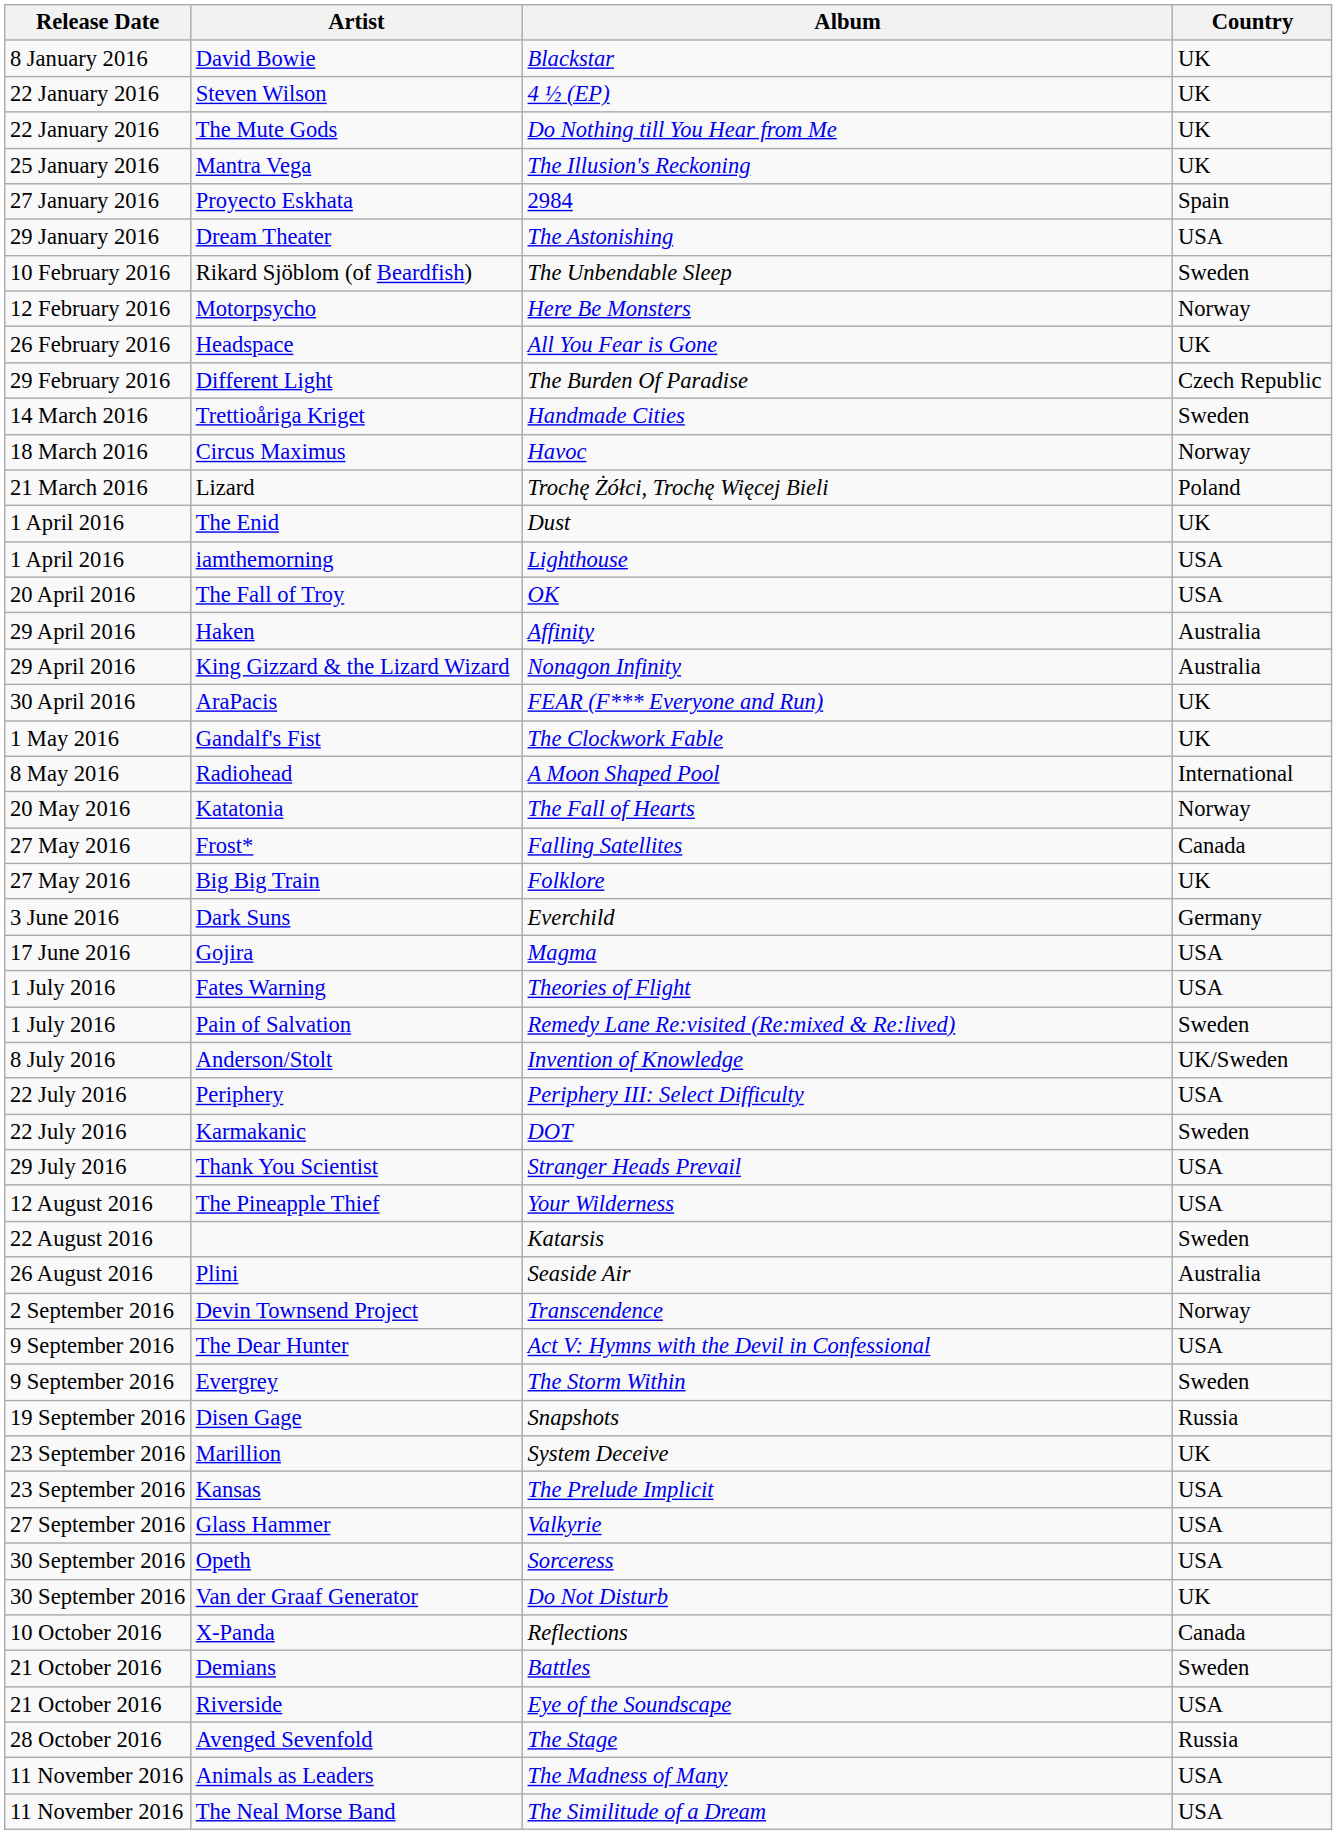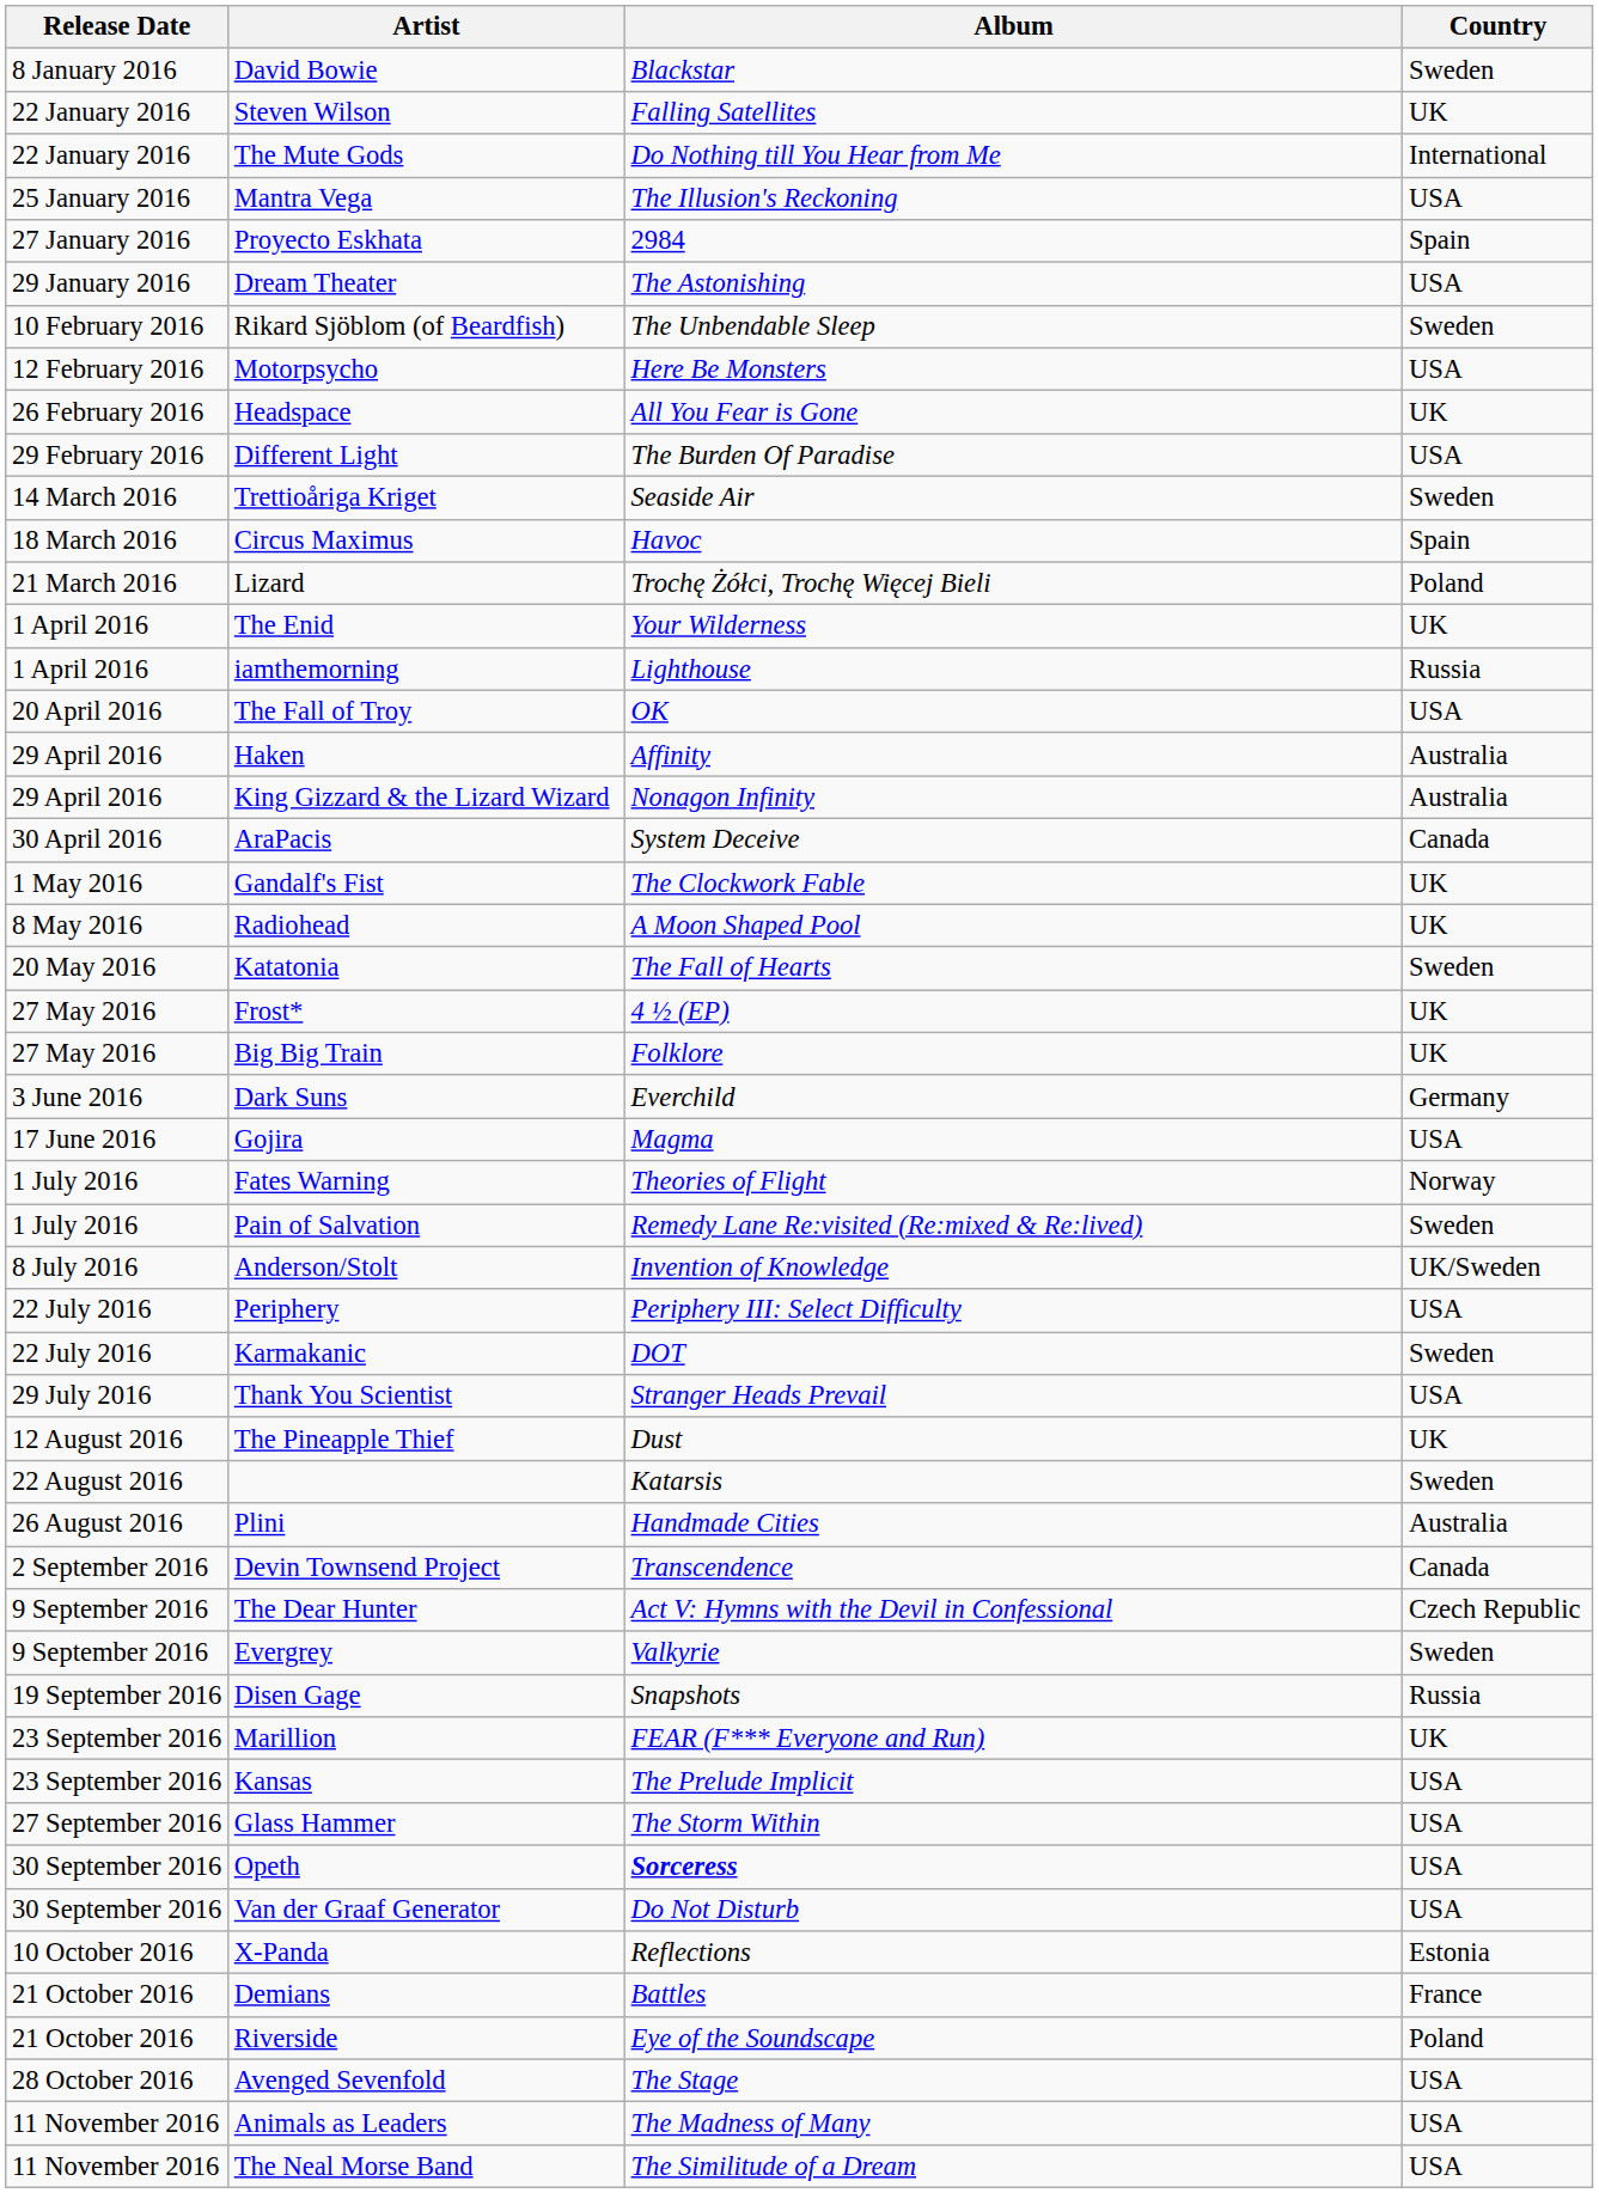 <table class="wikitable center">
 <tr>
 <th align=center width="14%">Release Date</th>
 <th align=center width="25%">Artist</th>
 <th align=center width="49%">Album</th>
 <th align=center width="12%">Country</th>
 </tr>
 <tr>
 <td>8 January 2016</td>
 <td><a href='#'>David Bowie</a></td>
 <td><em><a href='#'>Blackstar</a></em></td>
-<td>UK</td>
+<td>Sweden</td>
 </tr>
 <tr>
 <td>22 January 2016</td>
 <td><a href='#'>Steven Wilson</a></td>
-<td><em><a href='#'>4 ½ (EP)</a></em></td>
+<td><em><a href='#'>Falling Satellites</a></em></td>
 <td>UK</td>
 </tr>
 <tr>
 <td>22 January 2016</td>
 <td><a href='#'>The Mute Gods</a></td>
 <td><em><a href='#'>Do Nothing till You Hear from Me</a></em></td>
-<td>UK</td>
+<td>International</td>
 </tr>
 <tr>
 <td>25 January 2016</td>
 <td><a href='#'>Mantra Vega</a></td>
 <td><em><a href='#'>The Illusion's Reckoning</a></em></td>
-<td>UK</td>
+<td>USA</td>
 </tr>
 <tr>
 <td>27 January 2016</td>
 <td><a href='#'>Proyecto Eskhata</a></td>
 <td><a href='#'>2984</a></td>
 <td>Spain</td>
 </tr>
 <tr>
 <td>29 January 2016</td>
 <td><a href='#'>Dream Theater</a></td>
 <td><em><a href='#'>The Astonishing</a></em></td>
 <td>USA</td>
 </tr>
 <tr>
 <td>10 February 2016</td>
 <td>Rikard Sjöblom (of <a href='#'>Beardfish</a>)</td>
 <td><em>The Unbendable Sleep</em></td>
 <td>Sweden</td>
 </tr>
 <tr>
 <td>12 February 2016</td>
 <td><a href='#'>Motorpsycho</a></td>
 <td><a href='#'><em>Here Be Monsters</em></a></td>
-<td>Norway</td>
+<td>USA</td>
 </tr>
 <tr>
 <td>26 February 2016</td>
 <td><a href='#'>Headspace</a></td>
 <td><em><a href='#'>All You Fear is Gone</a></em></td>
 <td>UK</td>
 </tr>
 <tr>
 <td>29 February 2016</td>
 <td><a href='#'>Different Light</a></td>
 <td><em>The Burden Of Paradise</em></td>
-<td>Czech Republic</td>
+<td>USA</td>
 </tr>
 <tr>
 <td>14 March 2016</td>
 <td><a href='#'>Trettioåriga Kriget</a></td>
-<td><em><a href='#'>Handmade Cities</a></em></td>
+<td><em>Seaside Air</em></td>
 <td>Sweden</td>
 </tr>
 <tr>
 <td>18 March 2016</td>
 <td><a href='#'>Circus Maximus</a></td>
 <td><em><a href='#'>Havoc</a></em></td>
-<td>Norway</td>
+<td>Spain</td>
 </tr>
 <tr>
 <td>21 March 2016</td>
 <td>Lizard</td>
 <td><em>Trochę Żółci, Trochę Więcej Bieli</em></td>
 <td>Poland</td>
 </tr>
 <tr>
 <td>1 April 2016</td>
 <td><a href='#'>The Enid</a></td>
-<td><em>Dust</em></td>
+<td><em><a href='#'>Your Wilderness</a></em></td>
 <td>UK</td>
 </tr>
 <tr>
 <td>1 April 2016</td>
 <td><a href='#'>iamthemorning</a></td>
 <td><em><a href='#'>Lighthouse</a></em></td>
-<td>USA</td>
+<td>Russia</td>
 </tr>
 <tr>
 <td>20 April 2016</td>
 <td><a href='#'>The Fall of Troy</a></td>
 <td><em><a href='#'>OK</a></em></td>
 <td>USA</td>
 </tr>
 <tr>
 <td>29 April 2016</td>
 <td><a href='#'>Haken</a></td>
 <td><em><a href='#'>Affinity</a></em></td>
 <td>Australia</td>
 </tr>
 <tr>
 <td>29 April 2016</td>
 <td><a href='#'>King Gizzard & the Lizard Wizard</a></td>
 <td><em><a href='#'>Nonagon Infinity</a></em></td>
 <td>Australia</td>
 </tr>
 <tr>
 <td>30 April 2016</td>
 <td><a href='#'>AraPacis</a></td>
-<td><em><a href='#'>FEAR (F*** Everyone and Run)</a></em></td>
-<td>UK</td>
+<td><em>System Deceive</em></td>
+<td>Canada</td>
 </tr>
 <tr>
 <td>1 May 2016</td>
 <td><a href='#'>Gandalf's Fist</a></td>
 <td><em><a href='#'>The Clockwork Fable</a></em></td>
 <td>UK</td>
 </tr>
 <tr>
 <td>8 May 2016</td>
 <td><a href='#'>Radiohead</a></td>
 <td><em><a href='#'>A Moon Shaped Pool</a></em></td>
-<td>International</td>
+<td>UK</td>
 </tr>
 <tr>
 <td>20 May 2016</td>
 <td><a href='#'>Katatonia</a></td>
 <td><em><a href='#'>The Fall of Hearts</a></em></td>
-<td>Norway</td>
+<td>Sweden</td>
 </tr>
 <tr>
 <td>27 May 2016</td>
 <td><a href='#'>Frost*</a></td>
-<td><em><a href='#'>Falling Satellites</a></em></td>
-<td>Canada</td>
+<td><em><a href='#'>4 ½ (EP)</a></em></td>
+<td>UK</td>
 </tr>
 <tr>
 <td>27 May 2016</td>
 <td><a href='#'>Big Big Train</a></td>
 <td><em><a href='#'>Folklore</a></em></td>
 <td>UK</td>
 </tr>
 <tr>
 <td>3 June 2016</td>
 <td><a href='#'>Dark Suns</a></td>
 <td><em>Everchild</em></td>
 <td>Germany</td>
 </tr>
 <tr>
 <td>17 June 2016</td>
 <td><a href='#'>Gojira</a></td>
 <td><em><a href='#'>Magma</a></em></td>
 <td>USA</td>
 </tr>
 <tr>
 <td>1 July 2016</td>
 <td><a href='#'>Fates Warning</a></td>
 <td><em><a href='#'>Theories of Flight</a></em></td>
-<td>USA</td>
+<td>Norway</td>
 </tr>
 <tr>
 <td>1 July 2016</td>
 <td><a href='#'>Pain of Salvation</a></td>
 <td><em> <a href='#'>Remedy Lane Re:visited (Re:mixed & Re:lived)</a></em></td>
 <td>Sweden</td>
 </tr>
 <tr>
 <td>8 July 2016</td>
 <td><a href='#'>Anderson/Stolt</a></td>
 <td><em><a href='#'>Invention of Knowledge</a></em></td>
 <td>UK/Sweden</td>
 </tr>
 <tr>
 <td>22 July 2016</td>
 <td><a href='#'>Periphery</a></td>
 <td><em><a href='#'>Periphery III: Select Difficulty</a></em></td>
 <td>USA</td>
 </tr>
 <tr>
 <td>22 July 2016</td>
 <td><a href='#'>Karmakanic</a></td>
 <td><em><a href='#'>DOT</a></em></td>
 <td>Sweden</td>
 </tr>
 <tr>
 <td>29 July 2016</td>
 <td><a href='#'>Thank You Scientist</a></td>
 <td><em><a href='#'>Stranger Heads Prevail</a></em></td>
 <td>USA</td>
 </tr>
 <tr>
 <td>12 August 2016</td>
 <td><a href='#'>The Pineapple Thief</a></td>
-<td><em><a href='#'>Your Wilderness</a></em></td>
-<td>USA</td>
+<td><em>Dust</em></td>
+<td>UK</td>
 </tr>
 <tr>
 <td>22 August 2016</td>
 <td></td>
 <td><em>Katarsis</em></td>
 <td>Sweden</td>
 </tr>
 <tr>
 <td>26 August 2016</td>
 <td><a href='#'>Plini</a></td>
-<td><em>Seaside Air</em></td>
+<td><em><a href='#'>Handmade Cities</a></em></td>
 <td>Australia</td>
 </tr>
 <tr>
 <td>2 September 2016</td>
 <td><a href='#'>Devin Townsend Project</a></td>
 <td><em><a href='#'>Transcendence</a></em></td>
-<td>Norway</td>
+<td>Canada</td>
 </tr>
 <tr>
 <td>9 September 2016</td>
 <td><a href='#'>The Dear Hunter</a></td>
 <td><em><a href='#'>Act V: Hymns with the Devil in Confessional</a></em></td>
-<td>USA</td>
+<td>Czech Republic</td>
 </tr>
 <tr>
 <td>9 September 2016</td>
 <td><a href='#'>Evergrey</a></td>
-<td><a href='#'><em>The Storm Within</em></a></td>
+<td><em><a href='#'>Valkyrie</a></em></td>
 <td>Sweden</td>
 </tr>
 <tr>
 <td>19 September 2016</td>
 <td><a href='#'>Disen Gage</a></td>
 <td><em>Snapshots</em></td>
 <td>Russia</td>
 </tr>
 <tr>
 <td>23 September 2016</td>
 <td><a href='#'>Marillion</a></td>
-<td><em>System Deceive</em></td>
+<td><em><a href='#'>FEAR (F*** Everyone and Run)</a></em></td>
 <td>UK</td>
 </tr>
 <tr>
 <td>23 September 2016</td>
 <td><a href='#'>Kansas</a></td>
 <td><em><a href='#'>The Prelude Implicit</a></em></td>
 <td>USA</td>
 </tr>
 <tr>
 <td>27 September 2016</td>
 <td><a href='#'>Glass Hammer</a></td>
-<td><em><a href='#'>Valkyrie</a></em></td>
+<td><a href='#'><em>The Storm Within</em></a></td>
 <td>USA</td>
 </tr>
 <tr>
 <td>30 September 2016</td>
 <td><a href='#'>Opeth</a></td>
-<td><em><a href='#'>Sorceress</a></em></td>
+<td><strong><em><a href='#'>Sorceress</a></em></strong></td>
 <td>USA</td>
 </tr>
 <tr>
 <td>30 September 2016</td>
 <td><a href='#'>Van der Graaf Generator</a></td>
 <td><em><a href='#'>Do Not Disturb</a></em></td>
-<td>UK</td>
+<td>USA</td>
 </tr>
 <tr>
 <td>10 October 2016</td>
 <td><a href='#'>X-Panda</a></td>
 <td><em>Reflections</em></td>
-<td>Canada</td>
+<td>Estonia</td>
 </tr>
 <tr>
 <td>21 October 2016</td>
 <td><a href='#'>Demians</a></td>
 <td><em><a href='#'>Battles</a></em></td>
-<td>Sweden</td>
+<td>France</td>
 </tr>
 <tr>
 <td>21 October 2016</td>
 <td><a href='#'>Riverside</a></td>
 <td><em><a href='#'>Eye of the Soundscape</a></em></td>
-<td>USA</td>
+<td>Poland</td>
 </tr>
 <tr>
 <td>28 October 2016</td>
 <td><a href='#'>Avenged Sevenfold</a></td>
 <td><a href='#'><em>The Stage</em></a></td>
-<td>Russia</td>
+<td>USA</td>
 </tr>
 <tr>
 <td>11 November 2016</td>
 <td><a href='#'>Animals as Leaders</a></td>
 <td><em><a href='#'>The Madness of Many</a></em></td>
 <td>USA</td>
 </tr>
 <tr>
 <td>11 November 2016</td>
 <td><a href='#'>The Neal Morse Band</a></td>
 <td><em><a href='#'>The Similitude of a Dream</a></em></td>
 <td>USA</td>
 </tr>
 </table>
